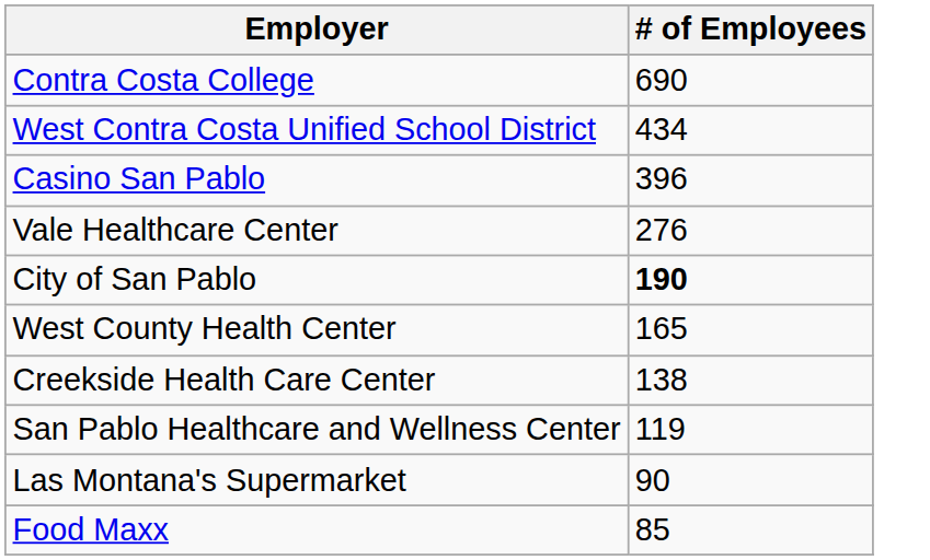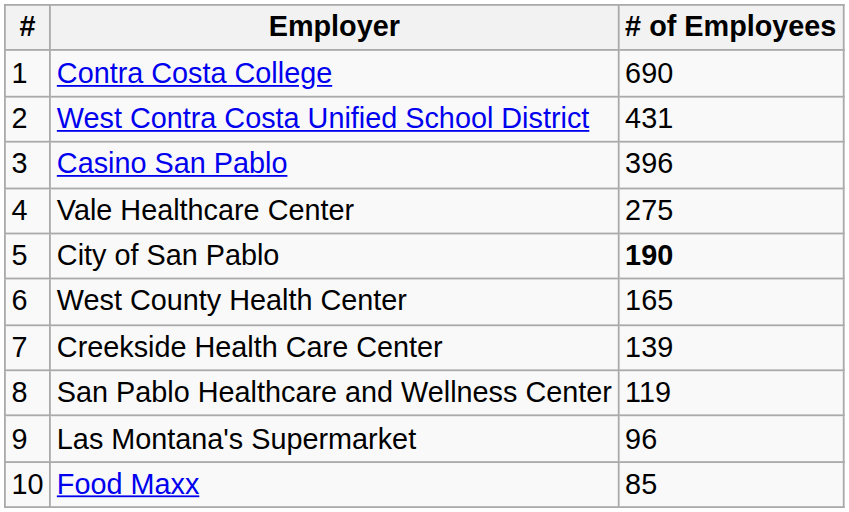 <table class="wikitable">
 <tr>
+<th>#</th>
 <th>Employer</th>
 <th># of Employees</th>
 </tr>
 <tr>
+<td>1</td>
 <td><a href='#'>Contra Costa College</a></td>
 <td>690</td>
 </tr>
 <tr>
+<td>2</td>
 <td><a href='#'>West Contra Costa Unified School District</a></td>
-<td>434</td>
+<td>431</td>
 </tr>
 <tr>
+<td>3</td>
 <td><a href='#'>Casino San Pablo</a></td>
 <td>396</td>
 </tr>
 <tr>
+<td>4</td>
 <td>Vale Healthcare Center</td>
-<td>276</td>
+<td>275</td>
 </tr>
 <tr>
+<td>5</td>
 <td>City of San Pablo</td>
 <td><strong>190</strong></td>
 </tr>
 <tr>
+<td>6</td>
 <td>West County Health Center</td>
 <td>165</td>
 </tr>
 <tr>
+<td>7</td>
 <td>Creekside Health Care Center</td>
-<td>138</td>
+<td>139</td>
 </tr>
 <tr>
+<td>8</td>
 <td>San Pablo Healthcare and Wellness Center</td>
 <td>119</td>
 </tr>
 <tr>
+<td>9</td>
 <td>Las Montana's Supermarket</td>
-<td>90</td>
+<td>96</td>
 </tr>
 <tr>
+<td>10</td>
 <td><a href='#'>Food Maxx</a></td>
 <td>85</td>
 </tr>
 </table>
